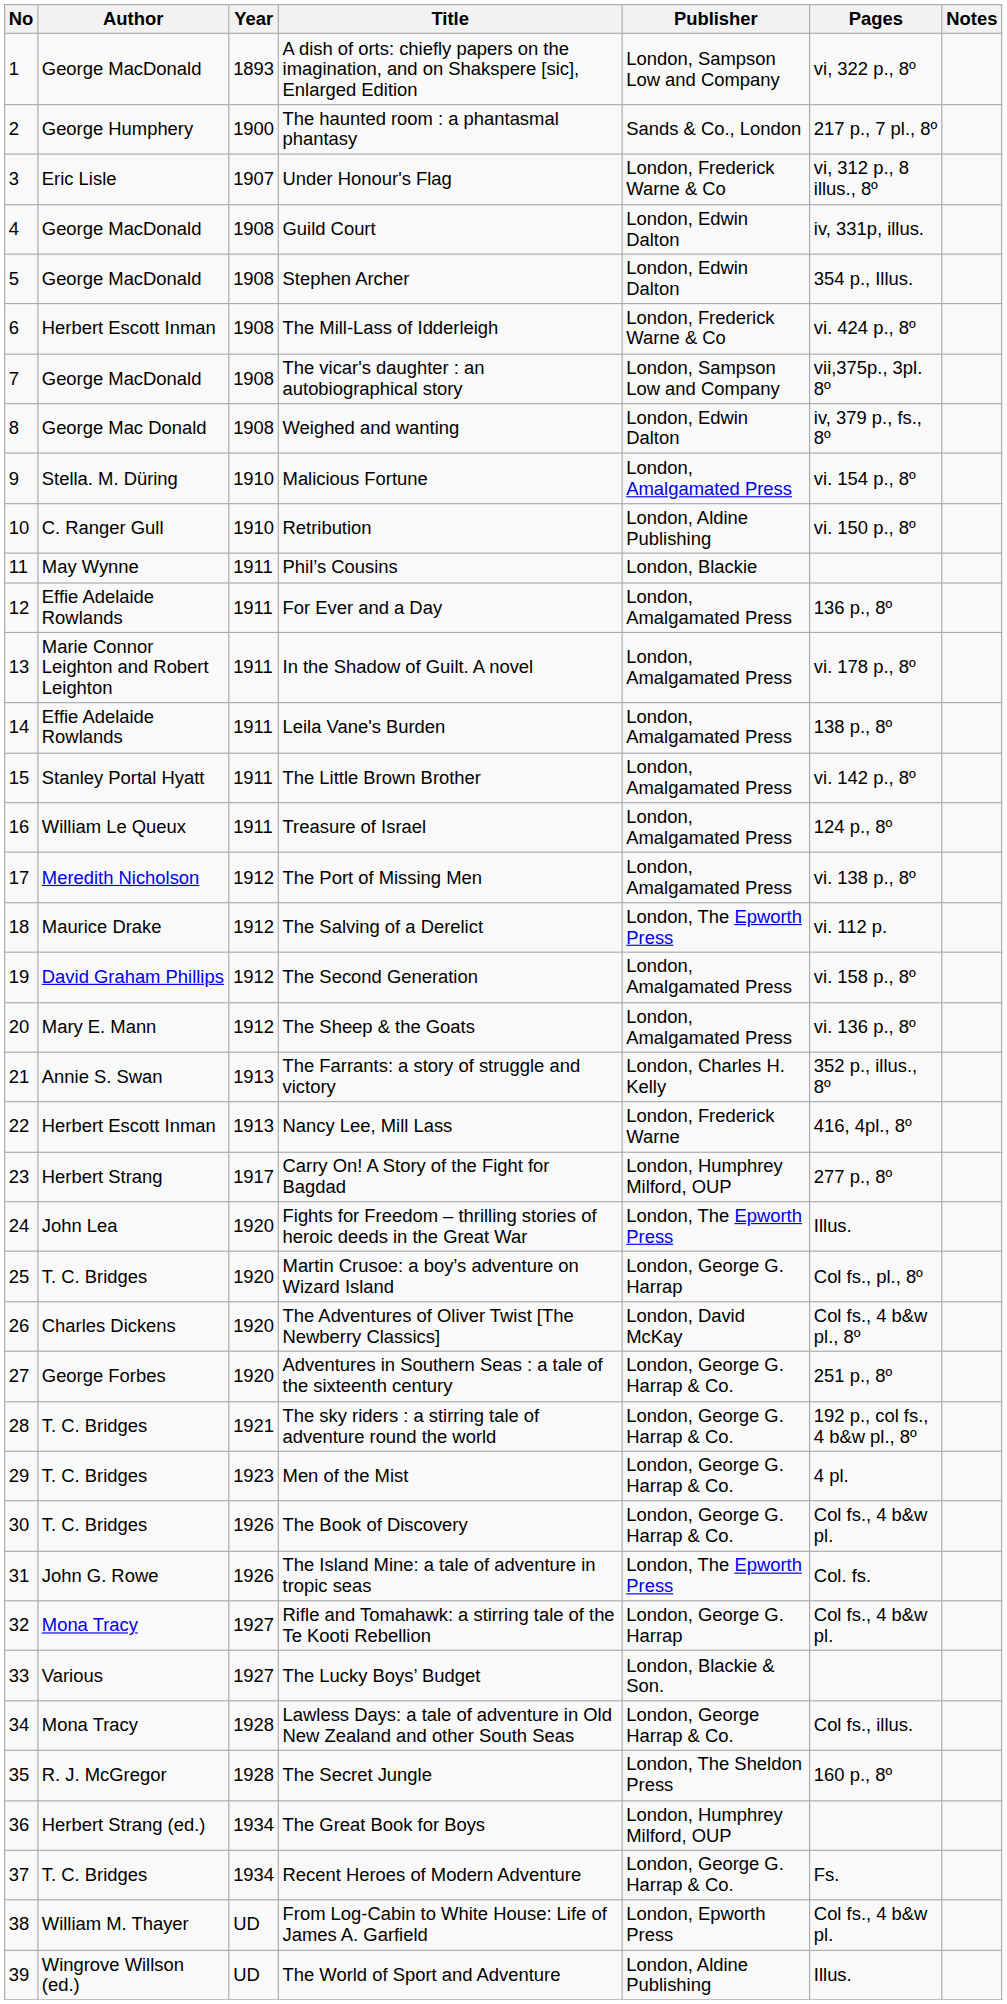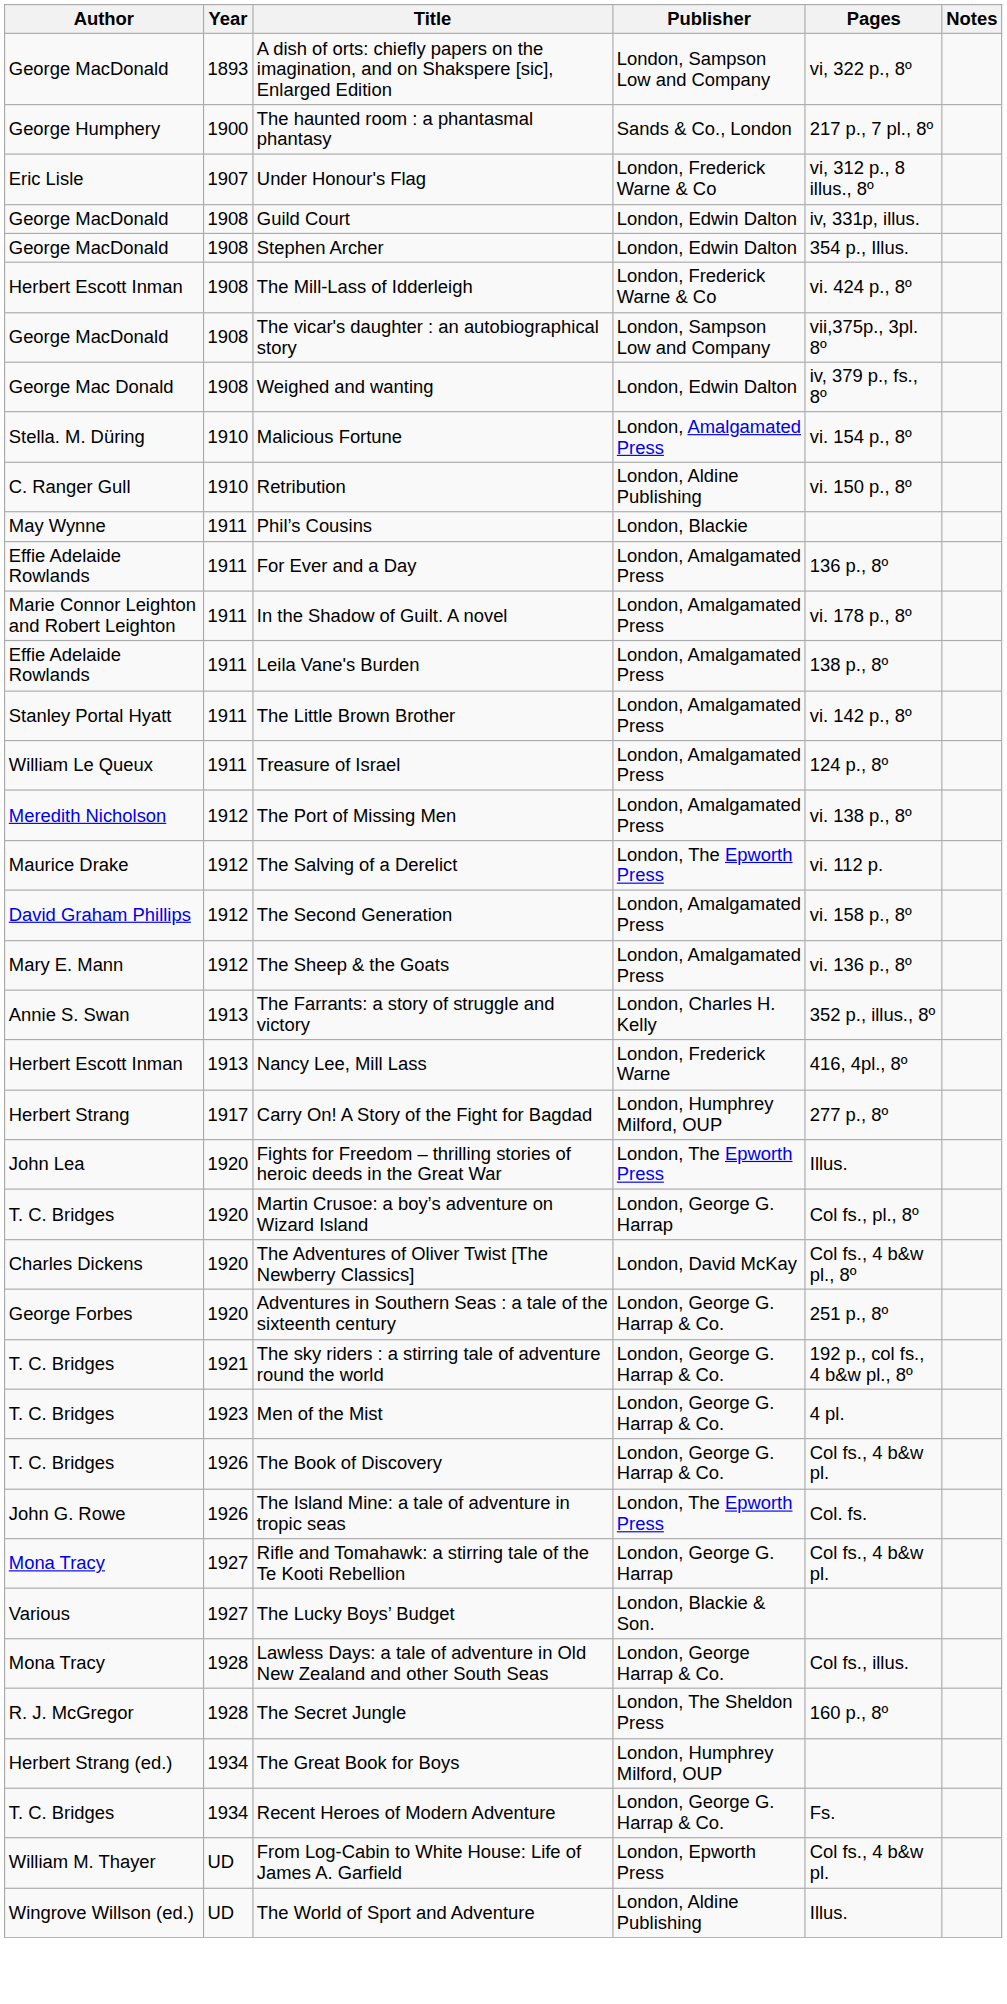 <table class="wikitable sortable">
 <tr>
-<th>No</th>
 <th>Author</th>
 <th>Year</th>
 <th>Title</th>
 <th>Publisher</th>
 <th>Pages</th>
 <th>Notes</th>
 </tr>
 <tr>
-<td>1</td>
 <td>George MacDonald</td>
 <td>1893</td>
 <td>A dish of orts: chiefly papers on the imagination, and on Shakspere [sic], Enlarged Edition</td>
 <td>London, Sampson Low and Company</td>
 <td>vi, 322 p.,  8º</td>
 <td></td>
 </tr>
 <tr>
-<td>2</td>
 <td>George Humphery</td>
 <td>1900</td>
 <td>The haunted room : a phantasmal phantasy</td>
 <td>Sands & Co., London</td>
 <td>217 p., 7 pl., 8º</td>
 <td></td>
 </tr>
 <tr>
-<td>3</td>
 <td>Eric Lisle</td>
 <td>1907</td>
 <td>Under Honour's Flag</td>
 <td>London, Frederick Warne & Co</td>
 <td>vi, 312 p., 8 illus., 8º</td>
 <td></td>
 </tr>
 <tr>
-<td>4</td>
 <td>George MacDonald</td>
 <td>1908</td>
 <td>Guild Court</td>
 <td>London, Edwin Dalton</td>
 <td>iv, 331p, illus.</td>
 <td></td>
 </tr>
 <tr>
-<td>5</td>
 <td>George MacDonald</td>
 <td>1908</td>
 <td>Stephen Archer</td>
 <td>London, Edwin Dalton</td>
 <td>354 p., Illus.</td>
 <td></td>
 </tr>
 <tr>
-<td>6</td>
 <td>Herbert Escott Inman</td>
 <td>1908</td>
 <td>The Mill-Lass of Idderleigh</td>
 <td>London, Frederick Warne & Co</td>
 <td>vi. 424 p., 8º</td>
 <td></td>
 </tr>
 <tr>
-<td>7</td>
 <td>George MacDonald</td>
 <td>1908</td>
 <td>The vicar's daughter : an autobiographical story</td>
 <td>London, Sampson Low and Company</td>
 <td>vii,375p., 3pl. 8º</td>
 <td></td>
 </tr>
 <tr>
-<td>8</td>
 <td>George Mac Donald</td>
 <td>1908</td>
 <td>Weighed and wanting</td>
 <td>London, Edwin Dalton</td>
 <td>iv, 379 p., fs.,  8º</td>
 <td></td>
 </tr>
 <tr>
-<td>9</td>
 <td>Stella. M. Düring</td>
 <td>1910</td>
 <td>Malicious Fortune</td>
 <td>London, <a href='#'>Amalgamated Press</a></td>
 <td>vi. 154 p., 8º</td>
 <td></td>
 </tr>
 <tr>
-<td>10</td>
 <td>C. Ranger Gull</td>
 <td>1910</td>
 <td>Retribution</td>
 <td>London,  Aldine Publishing</td>
 <td>vi. 150 p., 8º</td>
 <td></td>
 </tr>
 <tr>
-<td>11</td>
 <td>May Wynne</td>
 <td>1911</td>
 <td>Phil’s Cousins</td>
 <td>London,  Blackie</td>
 <td></td>
 <td></td>
 </tr>
 <tr>
-<td>12</td>
 <td>Effie Adelaide Rowlands</td>
 <td>1911</td>
 <td>For Ever and a Day</td>
 <td>London, Amalgamated Press</td>
 <td>136 p., 8º</td>
 <td></td>
 </tr>
 <tr>
-<td>13</td>
 <td>Marie Connor Leighton and Robert Leighton</td>
 <td>1911</td>
 <td>In the Shadow of Guilt. A novel</td>
 <td>London, Amalgamated Press</td>
 <td>vi. 178 p., 8º</td>
 <td></td>
 </tr>
 <tr>
-<td>14</td>
 <td>Effie Adelaide Rowlands</td>
 <td>1911</td>
 <td>Leila Vane's Burden</td>
 <td>London, Amalgamated Press</td>
 <td>138 p., 8º</td>
 <td></td>
 </tr>
 <tr>
-<td>15</td>
 <td>Stanley Portal Hyatt</td>
 <td>1911</td>
 <td>The Little Brown Brother</td>
 <td>London, Amalgamated Press</td>
 <td>vi. 142 p., 8º</td>
 <td></td>
 </tr>
 <tr>
-<td>16</td>
 <td>William Le Queux</td>
 <td>1911</td>
 <td>Treasure of Israel</td>
 <td>London, Amalgamated Press</td>
 <td>124 p., 8º</td>
 <td></td>
 </tr>
 <tr>
-<td>17</td>
 <td><a href='#'>Meredith Nicholson</a></td>
 <td>1912</td>
 <td>The Port of Missing Men</td>
 <td>London, Amalgamated Press</td>
 <td>vi. 138 p., 8º</td>
 <td></td>
 </tr>
 <tr>
-<td>18</td>
 <td>Maurice Drake</td>
 <td>1912</td>
 <td>The Salving of a Derelict</td>
 <td>London,  The <a href='#'>Epworth Press</a></td>
 <td>vi. 112 p.</td>
 <td></td>
 </tr>
 <tr>
-<td>19</td>
 <td><a href='#'>David Graham Phillips</a></td>
 <td>1912</td>
 <td>The Second Generation</td>
 <td>London, Amalgamated Press</td>
 <td>vi. 158 p., 8º</td>
 <td></td>
 </tr>
 <tr>
-<td>20</td>
 <td>Mary E. Mann</td>
 <td>1912</td>
 <td>The Sheep & the Goats</td>
 <td>London, Amalgamated Press</td>
 <td>vi. 136 p., 8º</td>
 <td></td>
 </tr>
 <tr>
-<td>21</td>
 <td>Annie S. Swan</td>
 <td>1913</td>
 <td>The Farrants: a story of struggle and victory</td>
 <td>London,  Charles H. Kelly</td>
 <td>352 p., illus., 8º</td>
 <td></td>
 </tr>
 <tr>
-<td>22</td>
 <td>Herbert Escott Inman</td>
 <td>1913</td>
 <td>Nancy Lee, Mill Lass</td>
 <td>London, Frederick Warne</td>
 <td>416, 4pl., 8º</td>
 <td></td>
 </tr>
 <tr>
-<td>23</td>
 <td>Herbert Strang</td>
 <td>1917</td>
 <td>Carry On! A Story of the Fight for Bagdad</td>
 <td>London, Humphrey Milford, OUP</td>
 <td>277 p., 8º</td>
 <td></td>
 </tr>
 <tr>
-<td>24</td>
 <td>John Lea</td>
 <td>1920</td>
 <td>Fights for Freedom – thrilling stories of heroic deeds in the Great War</td>
 <td>London,  The <a href='#'>Epworth Press</a></td>
 <td>Illus.</td>
 <td></td>
 </tr>
 <tr>
-<td>25</td>
 <td>T. C. Bridges</td>
 <td>1920</td>
 <td>Martin Crusoe: a boy’s adventure on Wizard Island</td>
 <td>London,  George G. Harrap</td>
 <td>Col fs., pl.,  8º</td>
 <td></td>
 </tr>
 <tr>
-<td>26</td>
 <td>Charles Dickens</td>
 <td>1920</td>
 <td>The Adventures of Oliver Twist [The Newberry Classics]</td>
 <td>London,  David McKay</td>
 <td>Col fs., 4 b&w pl.,  8º</td>
 <td></td>
 </tr>
 <tr>
-<td>27</td>
 <td>George Forbes</td>
 <td>1920</td>
 <td>Adventures in Southern Seas : a tale of the sixteenth century</td>
 <td>London,  George G. Harrap & Co.</td>
 <td>251 p., 8º</td>
 <td></td>
 </tr>
 <tr>
-<td>28</td>
 <td>T. C. Bridges</td>
 <td>1921</td>
 <td>The sky riders : a stirring tale of adventure round the world</td>
 <td>London,  George G. Harrap & Co.</td>
 <td>192 p., col fs., 4 b&w pl.,  8º</td>
 <td></td>
 </tr>
 <tr>
-<td>29</td>
 <td>T. C. Bridges</td>
 <td>1923</td>
 <td>Men of the Mist</td>
 <td>London,  George G. Harrap & Co.</td>
 <td>4 pl.</td>
 <td></td>
 </tr>
 <tr>
-<td>30</td>
 <td>T. C. Bridges</td>
 <td>1926</td>
 <td>The Book of Discovery</td>
 <td>London,  George G. Harrap & Co.</td>
 <td>Col fs., 4 b&w pl.</td>
 <td></td>
 </tr>
 <tr>
-<td>31</td>
 <td>John G. Rowe</td>
 <td>1926</td>
 <td>The Island Mine: a tale of adventure in tropic seas</td>
 <td>London,  The <a href='#'>Epworth Press</a></td>
 <td>Col. fs.</td>
 <td></td>
 </tr>
 <tr>
-<td>32</td>
 <td><a href='#'>Mona Tracy</a></td>
 <td>1927</td>
 <td>Rifle and Tomahawk: a stirring tale of the Te Kooti Rebellion</td>
 <td>London,  George G. Harrap</td>
 <td>Col fs., 4 b&w pl.</td>
 <td></td>
 </tr>
 <tr>
-<td>33</td>
 <td>Various</td>
 <td>1927</td>
 <td>The Lucky Boys’ Budget</td>
 <td>London,  Blackie & Son.</td>
 <td></td>
 <td></td>
 </tr>
 <tr>
-<td>34</td>
 <td>Mona Tracy</td>
 <td>1928</td>
 <td>Lawless Days: a tale of adventure in Old New Zealand and other South Seas</td>
 <td>London,  George Harrap & Co.</td>
 <td>Col fs., illus.</td>
 <td></td>
 </tr>
 <tr>
-<td>35</td>
 <td>R. J. McGregor</td>
 <td>1928</td>
 <td>The Secret Jungle</td>
 <td>London,  The Sheldon Press</td>
 <td>160 p., 8º</td>
 <td></td>
 </tr>
 <tr>
-<td>36</td>
 <td>Herbert Strang (ed.)</td>
 <td>1934</td>
 <td>The Great Book for Boys</td>
 <td>London, Humphrey Milford, OUP</td>
 <td></td>
 <td></td>
 </tr>
 <tr>
-<td>37</td>
 <td>T. C. Bridges</td>
 <td>1934</td>
 <td>Recent Heroes of Modern Adventure</td>
 <td>London,  George G. Harrap & Co.</td>
 <td>Fs.</td>
 <td></td>
 </tr>
 <tr>
-<td>38</td>
 <td>William M. Thayer</td>
 <td>UD</td>
 <td>From Log-Cabin to White House: Life of James A. Garfield</td>
 <td>London,  Epworth Press</td>
 <td>Col fs., 4 b&w pl.</td>
 <td></td>
 </tr>
 <tr>
-<td>39</td>
 <td>Wingrove Willson (ed.)</td>
 <td>UD</td>
 <td>The World of Sport and Adventure</td>
 <td>London,  Aldine Publishing</td>
 <td>Illus.</td>
 <td></td>
 </tr>
 </table>
